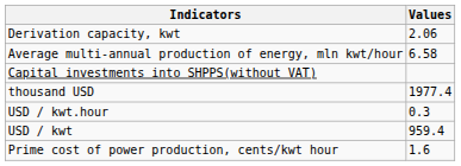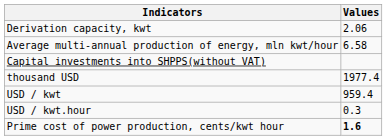 <table class="wikitable">
 <tr>
 <th>Indicators</th>
 <th>Values</th>
 </tr>
 <tr>
 <td>Derivation capacity, kwt</td>
 <td>2.06</td>
 </tr>
 <tr>
 <td>Average multi-annual production of energy, mln kwt/hour</td>
 <td>6.58</td>
 </tr>
 <tr>
 <td><u>Capital investments into SHPPS(without VAT)</u></td>
 <td></td>
 </tr>
 <tr>
 <td>thousand USD</td>
 <td>1977.4</td>
 </tr>
 <tr>
+<td>USD / kwt</td>
+<td>959.4</td>
+</tr>
+<tr>
 <td>USD / kwt.hour</td>
 <td>0.3</td>
 </tr>
 <tr>
-<td>USD / kwt</td>
-<td>959.4</td>
-</tr>
-<tr>
 <td>Prime cost of power production, cents/kwt hour</td>
-<td>1.6</td>
+<td><strong>1.6</strong></td>
 </tr>
 </table>
